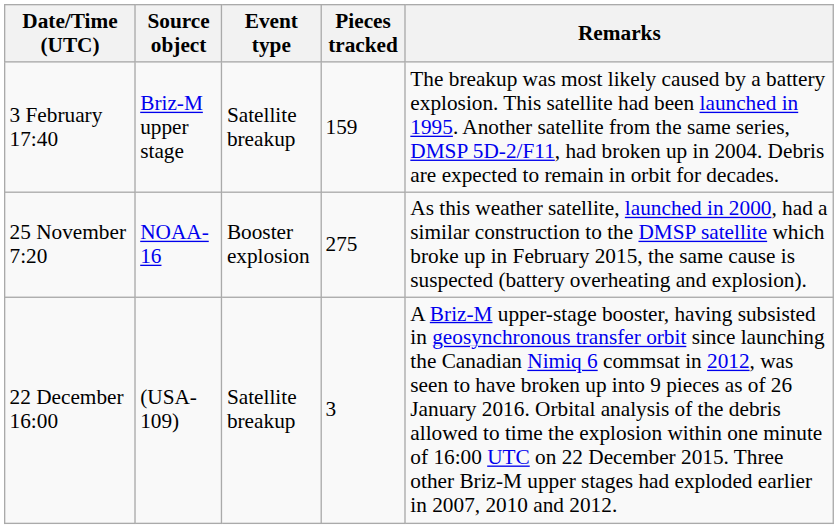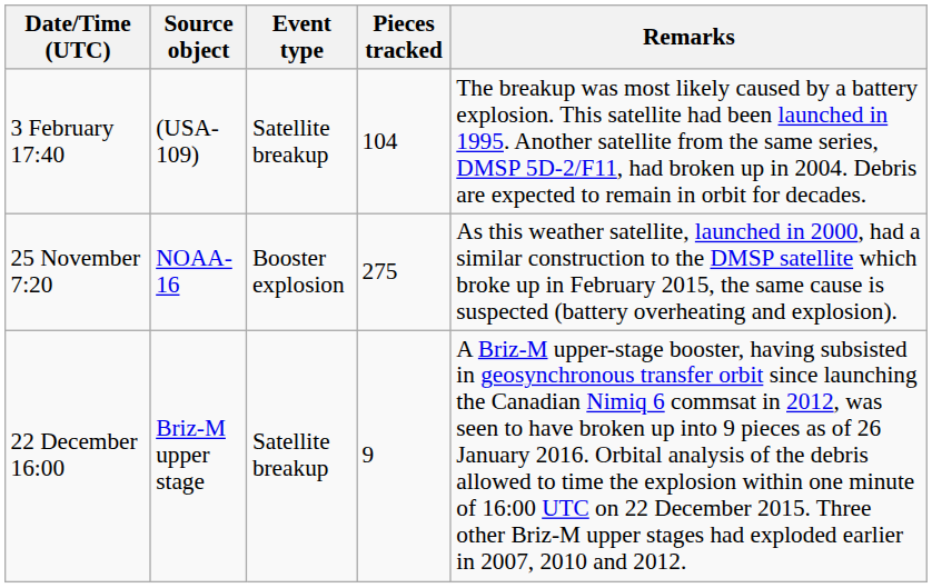 <table class="wikitable" style="width:100%">
 <tr>
 <th>Date/Time (UTC)</th>
 <th>Source object</th>
 <th>Event type</th>
 <th>Pieces tracked</th>
 <th>Remarks</th>
 </tr>
 <tr>
 <td>3 February 17:40</td>
-<td><a href='#'>Briz-M</a> upper stage</td>
+<td> (USA-109)</td>
 <td>Satellite breakup</td>
-<td>159</td>
+<td>104</td>
 <td>The breakup was most likely caused by a battery explosion. This satellite had been <a href='#'>launched in 1995</a>. Another satellite from the same series, <a href='#'>DMSP 5D-2/F11</a>, had broken up in 2004. Debris are expected to remain in orbit for decades.</td>
 </tr>
 <tr>
 <td>25 November 7:20</td>
 <td><a href='#'>NOAA-16</a></td>
 <td>Booster explosion</td>
 <td>275</td>
 <td>As this weather satellite, <a href='#'>launched in 2000</a>, had a similar construction to the <a href='#'>DMSP satellite</a> which broke up in February 2015, the same cause is suspected (battery overheating and explosion).</td>
 </tr>
 <tr>
 <td>22 December 16:00</td>
-<td> (USA-109)</td>
+<td><a href='#'>Briz-M</a> upper stage</td>
 <td>Satellite breakup</td>
-<td>3</td>
+<td>9</td>
 <td>A <a href='#'>Briz-M</a> upper-stage booster, having subsisted in <a href='#'>geosynchronous transfer orbit</a> since launching the Canadian <a href='#'>Nimiq 6</a> commsat in <a href='#'>2012</a>, was seen to have broken up into 9 pieces as of 26 January 2016. Orbital analysis of the debris allowed to time the explosion within one minute of 16:00 <a href='#'>UTC</a> on 22 December 2015. Three other Briz-M upper stages had exploded earlier in 2007, 2010 and 2012.</td>
 </tr>
 </table>
